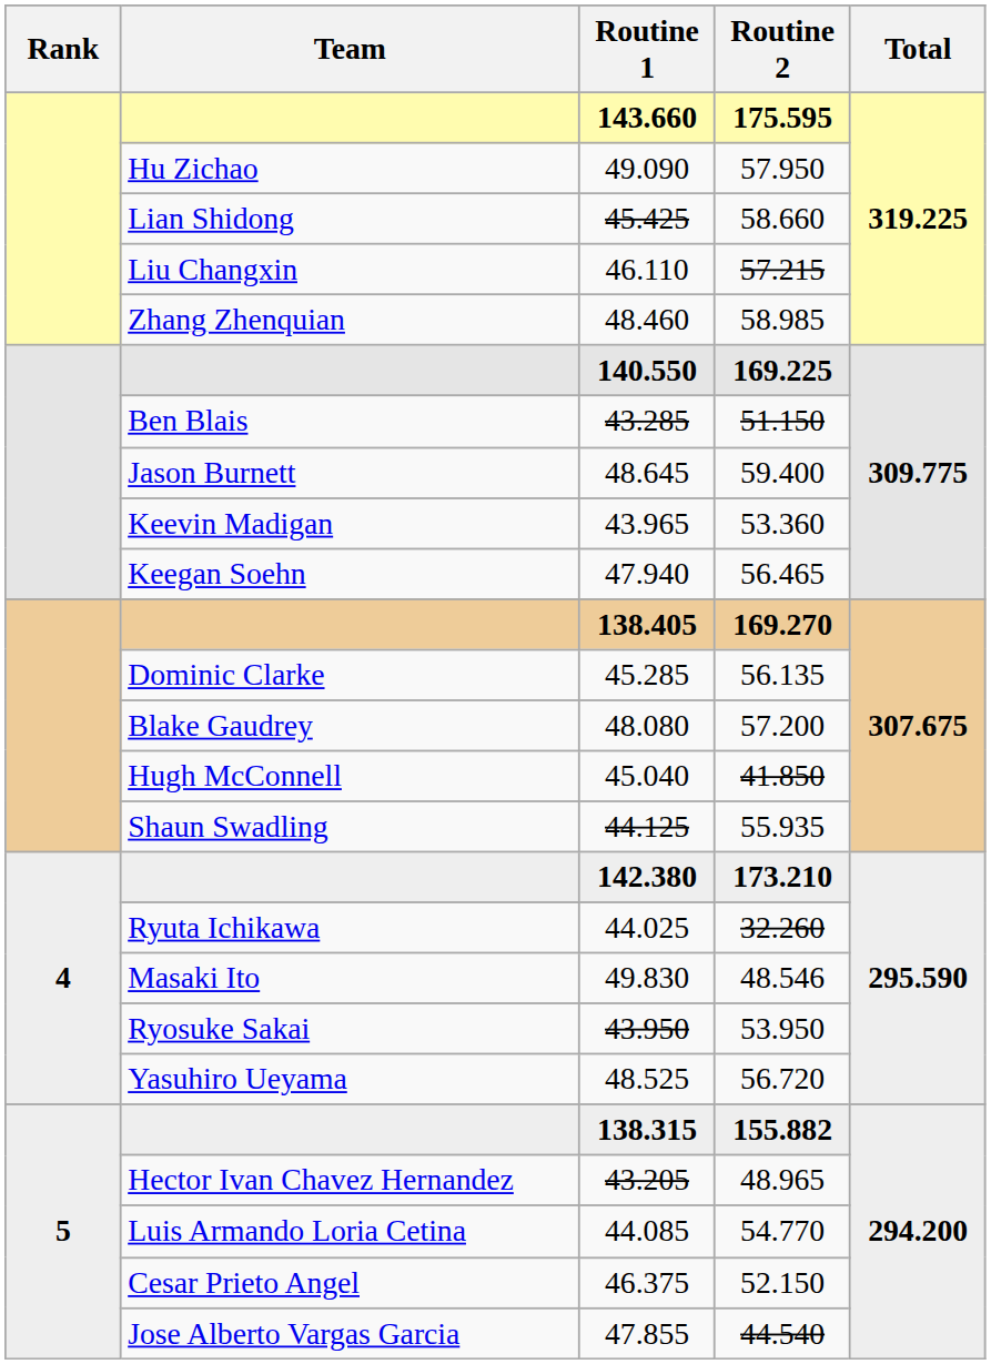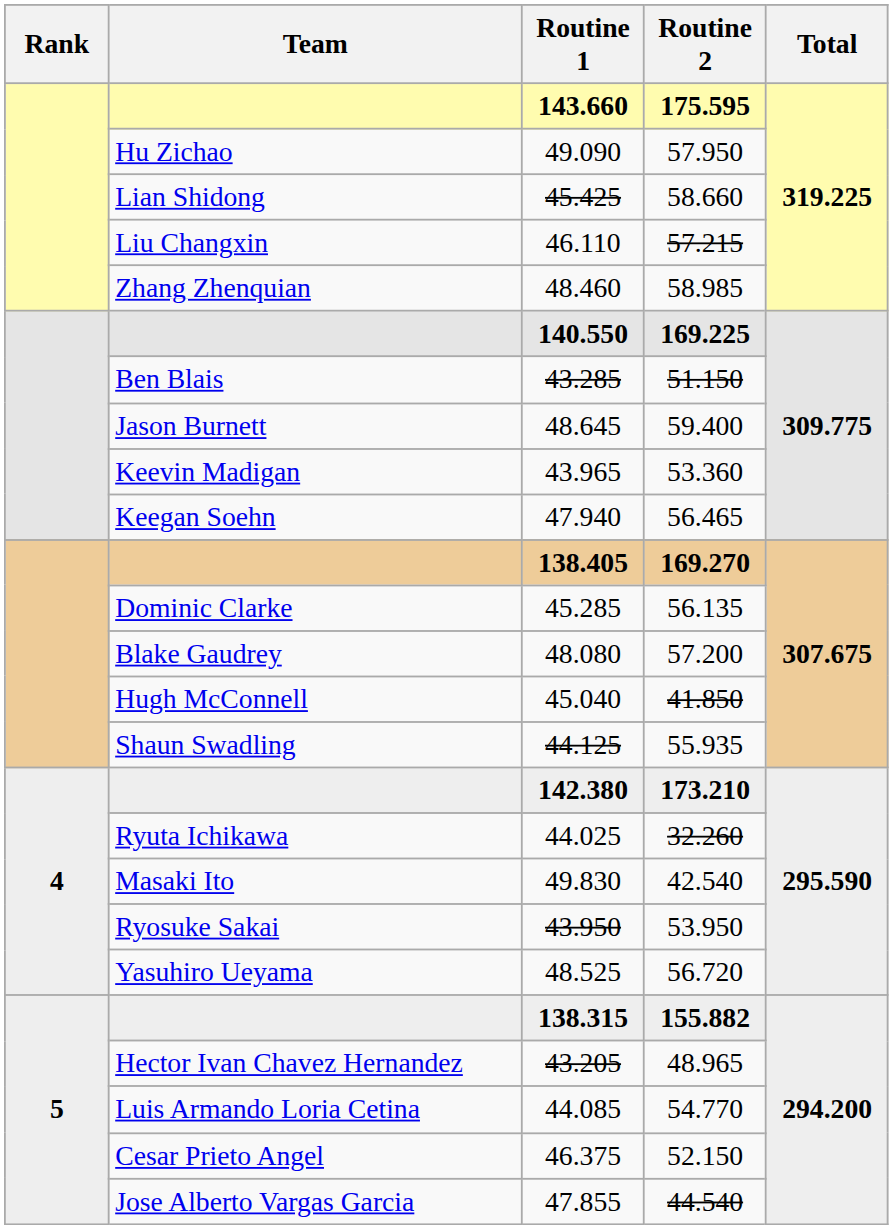 <table class="wikitable" style="text-align:center; font-size:95%">
 <tr>
 <th style="width:50px;">Rank</th>
 <th style="width:220px;">Team</th>
 <th style="width:60px;">Routine 1</th>
 <th style="width:60px;">Routine 2</th>
 <th style="width:60px;">Total</th>
 </tr>
 <tr style="background:#fffcaf;">
 <td rowspan=5></td>
 <td style="text-align:left;"></td>
 <td><strong>143.660</strong></td>
 <td><strong>175.595</strong></td>
 <td rowspan=5><strong>319.225</strong></td>
 </tr>
 <tr>
 <td style="text-align:left;"><a href='#'>Hu Zichao</a></td>
 <td>49.090</td>
 <td>57.950</td>
 </tr>
 <tr>
 <td style="text-align:left;"><a href='#'>Lian Shidong</a></td>
 <td><s>45.425</s></td>
 <td>58.660</td>
 </tr>
 <tr>
 <td style="text-align:left;"><a href='#'>Liu Changxin</a></td>
 <td>46.110</td>
 <td><s>57.215</s></td>
 </tr>
 <tr>
 <td style="text-align:left;"><a href='#'>Zhang Zhenquian</a></td>
 <td>48.460</td>
 <td>58.985</td>
 </tr>
 <tr style="background:#e5e5e5;">
 <td rowspan=5></td>
 <td style="text-align:left;"></td>
 <td><strong>140.550</strong></td>
 <td><strong>169.225</strong></td>
 <td rowspan=5><strong>309.775</strong></td>
 </tr>
 <tr>
 <td style="text-align:left;"><a href='#'>Ben Blais</a></td>
 <td><s>43.285</s></td>
 <td><s>51.150</s></td>
 </tr>
 <tr>
 <td style="text-align:left;"><a href='#'>Jason Burnett</a></td>
 <td>48.645</td>
 <td>59.400</td>
 </tr>
 <tr>
 <td style="text-align:left;"><a href='#'>Keevin Madigan</a></td>
 <td>43.965</td>
 <td>53.360</td>
 </tr>
 <tr>
 <td style="text-align:left;"><a href='#'>Keegan Soehn</a></td>
 <td>47.940</td>
 <td>56.465</td>
 </tr>
 <tr style="background:#ec9;">
 <td rowspan=5></td>
 <td style="text-align:left;"></td>
 <td><strong>138.405</strong></td>
 <td><strong>169.270</strong></td>
 <td rowspan=5><strong>307.675</strong></td>
 </tr>
 <tr>
 <td style="text-align:left;"><a href='#'>Dominic Clarke</a></td>
 <td>45.285</td>
 <td>56.135</td>
 </tr>
 <tr>
 <td style="text-align:left;"><a href='#'>Blake Gaudrey</a></td>
 <td>48.080</td>
 <td>57.200</td>
 </tr>
 <tr>
 <td style="text-align:left;"><a href='#'>Hugh McConnell</a></td>
 <td>45.040</td>
 <td><s>41.850</s></td>
 </tr>
 <tr>
 <td style="text-align:left;"><a href='#'>Shaun Swadling</a></td>
 <td><s>44.125</s></td>
 <td>55.935</td>
 </tr>
 <tr style="background:#eee;">
 <td rowspan=5><strong>4</strong></td>
 <td style="text-align:left;"></td>
 <td><strong>142.380</strong></td>
 <td><strong>173.210</strong></td>
 <td rowspan=5><strong>295.590</strong></td>
 </tr>
 <tr>
 <td style="text-align:left;"><a href='#'>Ryuta Ichikawa</a></td>
 <td>44.025</td>
 <td><s>32.260</s></td>
 </tr>
 <tr>
 <td style="text-align:left;"><a href='#'>Masaki Ito</a></td>
 <td>49.830</td>
-<td>48.546</td>
+<td>42.540</td>
 </tr>
 <tr>
 <td style="text-align:left;"><a href='#'>Ryosuke Sakai</a></td>
 <td><s>43.950</s></td>
 <td>53.950</td>
 </tr>
 <tr>
 <td style="text-align:left;"><a href='#'>Yasuhiro Ueyama</a></td>
 <td>48.525</td>
 <td>56.720</td>
 </tr>
 <tr style="background:#eee;">
 <td rowspan=5><strong>5</strong></td>
 <td style="text-align:left;"></td>
 <td><strong>138.315</strong></td>
 <td><strong>155.882</strong></td>
 <td rowspan=5><strong>294.200</strong></td>
 </tr>
 <tr>
 <td style="text-align:left;"><a href='#'>Hector Ivan Chavez Hernandez</a></td>
 <td><s>43.205</s></td>
 <td>48.965</td>
 </tr>
 <tr>
 <td style="text-align:left;"><a href='#'>Luis Armando Loria Cetina</a></td>
 <td>44.085</td>
 <td>54.770</td>
 </tr>
 <tr>
 <td style="text-align:left;"><a href='#'>Cesar Prieto Angel</a></td>
 <td>46.375</td>
 <td>52.150</td>
 </tr>
 <tr>
 <td style="text-align:left;"><a href='#'>Jose Alberto Vargas Garcia</a></td>
 <td>47.855</td>
 <td><s>44.540</s></td>
 </tr>
 </table>
